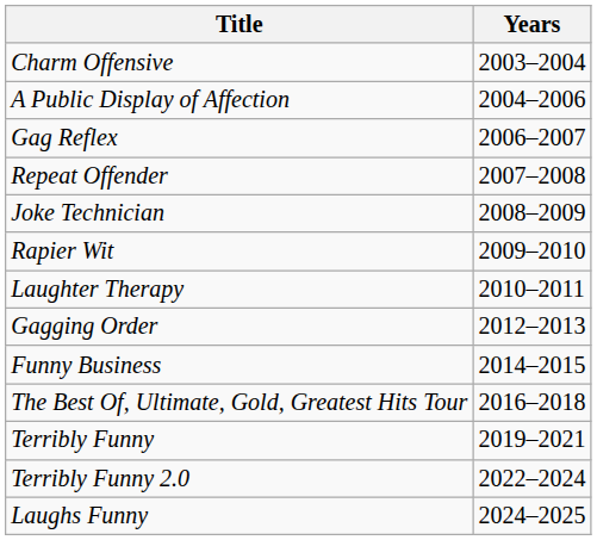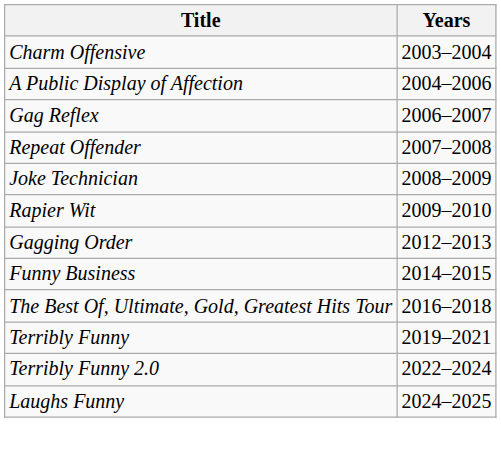 <table class="wikitable">
 <tr>
 <th>Title</th>
 <th>Years</th>
 </tr>
 <tr>
 <td><em>Charm Offensive</em></td>
 <td>2003–2004</td>
 </tr>
 <tr>
 <td><em>A Public Display of Affection</em></td>
 <td>2004–2006</td>
 </tr>
 <tr>
 <td><em>Gag Reflex</em></td>
 <td>2006–2007</td>
 </tr>
 <tr>
 <td><em>Repeat Offender</em></td>
 <td>2007–2008</td>
 </tr>
 <tr>
 <td><em>Joke Technician</em></td>
 <td>2008–2009</td>
 </tr>
 <tr>
 <td><em>Rapier Wit</em></td>
 <td>2009–2010</td>
 </tr>
 <tr>
-<td><em>Laughter Therapy</em></td>
-<td>2010–2011</td>
-</tr>
-<tr>
 <td><em>Gagging Order</em></td>
 <td>2012–2013</td>
 </tr>
 <tr>
 <td><em>Funny Business</em></td>
 <td>2014–2015</td>
 </tr>
 <tr>
 <td><em>The Best Of, Ultimate, Gold, Greatest Hits Tour</em></td>
 <td>2016–2018</td>
 </tr>
 <tr>
 <td><em>Terribly Funny</em></td>
 <td>2019–2021</td>
 </tr>
 <tr>
 <td><em>Terribly Funny 2.0</em></td>
 <td>2022–2024</td>
 </tr>
 <tr>
 <td><em>Laughs Funny</em></td>
 <td>2024–2025</td>
 </tr>
 </table>
